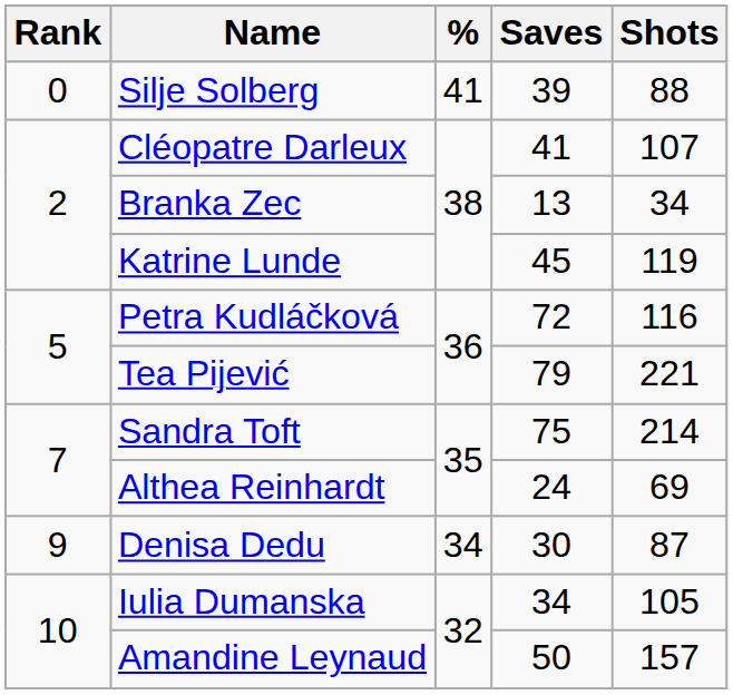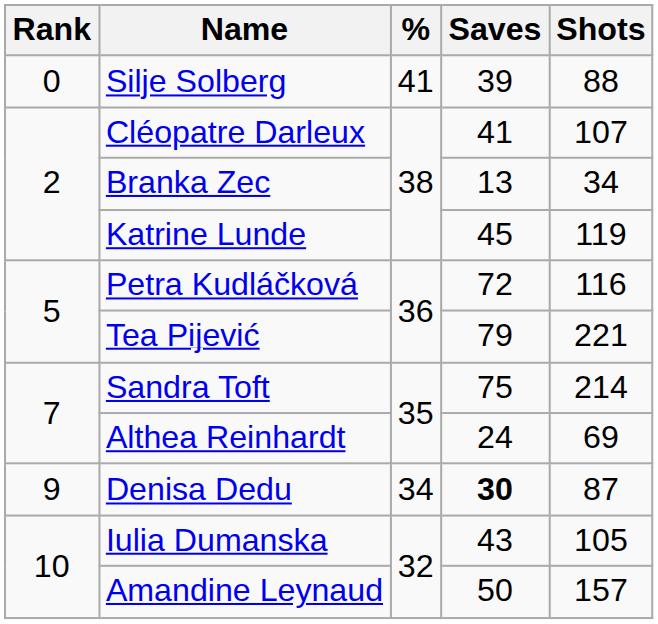 <table class="wikitable sortable" style="text-align: center;">
 <tr>
 <th>Rank</th>
 <th>Name</th>
 <th>%</th>
 <th>Saves</th>
 <th>Shots</th>
 </tr>
 <tr>
 <td>0</td>
 <td style="text-align: left;"> <a href='#'>Silje Solberg</a></td>
 <td>41</td>
 <td>39</td>
 <td>88</td>
 </tr>
 <tr>
 <td rowspan="3">2</td>
 <td style="text-align: left;"> <a href='#'>Cléopatre Darleux</a></td>
 <td rowspan="3">38</td>
 <td>41</td>
 <td>107</td>
 </tr>
 <tr>
 <td style="text-align: left;"> <a href='#'>Branka Zec</a></td>
 <td>13</td>
 <td>34</td>
 </tr>
 <tr>
 <td style="text-align: left;"> <a href='#'>Katrine Lunde</a></td>
 <td>45</td>
 <td>119</td>
 </tr>
 <tr>
 <td rowspan="2">5</td>
 <td style="text-align: left;"> <a href='#'>Petra Kudláčková</a></td>
 <td rowspan="2">36</td>
 <td>72</td>
 <td>116</td>
 </tr>
 <tr>
 <td style="text-align: left;"> <a href='#'>Tea Pijević</a></td>
 <td>79</td>
 <td>221</td>
 </tr>
 <tr>
 <td rowspan="2">7</td>
 <td style="text-align: left;"> <a href='#'>Sandra Toft</a></td>
 <td rowspan="2">35</td>
 <td>75</td>
 <td>214</td>
 </tr>
 <tr>
 <td style="text-align: left;"> <a href='#'>Althea Reinhardt</a></td>
 <td>24</td>
 <td>69</td>
 </tr>
 <tr>
 <td>9</td>
 <td style="text-align: left;"> <a href='#'>Denisa Dedu</a></td>
 <td>34</td>
-<td>30</td>
+<td><strong>30</strong></td>
 <td>87</td>
 </tr>
 <tr>
 <td rowspan="2">10</td>
 <td style="text-align: left;"> <a href='#'>Iulia Dumanska</a></td>
 <td rowspan="2">32</td>
-<td>34</td>
+<td>43</td>
 <td>105</td>
 </tr>
 <tr>
 <td style="text-align: left;"> <a href='#'>Amandine Leynaud</a></td>
 <td>50</td>
 <td>157</td>
 </tr>
 </table>
